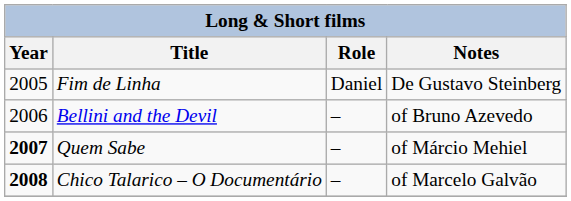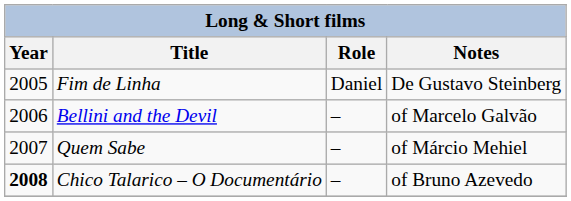 <table class="wikitable" style="font-size: 90%;">
 <tr>
 <th colspan="5" style="background: LightSteelBlue;">Long & Short films</th>
 </tr>
 <tr>
 <th>Year</th>
 <th>Title</th>
 <th>Role</th>
 <th>Notes</th>
 </tr>
 <tr>
 <td>2005</td>
 <td><em>Fim de Linha</em></td>
 <td>Daniel</td>
 <td>De Gustavo Steinberg</td>
 </tr>
 <tr>
 <td>2006</td>
 <td><em><a href='#'>Bellini and the Devil</a></em></td>
 <td>–</td>
-<td>of Bruno Azevedo</td>
+<td>of Marcelo Galvão</td>
 </tr>
 <tr>
-<td><strong>2007</strong></td>
+<td>2007</td>
 <td><em>Quem Sabe</em></td>
 <td>–</td>
 <td>of Márcio Mehiel</td>
 </tr>
 <tr>
 <td><strong>2008</strong></td>
 <td><em>Chico Talarico – O Documentário</em></td>
 <td>–</td>
-<td>of Marcelo Galvão</td>
+<td>of Bruno Azevedo</td>
 </tr>
 <tr>
 </tr>
 </table>
